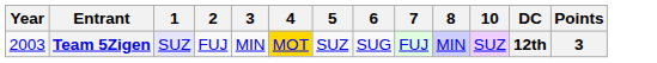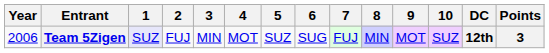 <table class="wikitable" style="text-align:center; font-size:90%">
 <tr>
 <th>Year</th>
 <th>Entrant</th>
 <th>1</th>
 <th>2</th>
 <th>3</th>
 <th>4</th>
 <th>5</th>
 <th>6</th>
 <th>7</th>
 <th>8</th>
+<th>9</th>
 <th>10</th>
 <th>DC</th>
 <th>Points</th>
 </tr>
 <tr>
-<td><a href='#'>2003</a></td>
+<td><a href='#'>2006</a></td>
 <th><a href='#'>Team 5Zigen</a></th>
 <td style="background: lavender;"><a href='#'>SUZ</a></td>
 <td><a href='#'>FUJ</a></td>
 <td><a href='#'>MIN</a></td>
-<td style="background: gold;"><a href='#'>MOT</a></td>
+<td><a href='#'>MOT</a></td>
 <td><a href='#'>SUZ</a></td>
 <td><a href='#'>SUG</a></td>
 <td style="background:#DFFFDF;"><a href='#'>FUJ</a><br></td>
 <td style="background:#CFCFFF;"><a href='#'>MIN</a><br></td>
+<td style="background:#EFCFFF;"><a href='#'>MOT</a><br></td>
 <td style="background:#EFCFFF;"><a href='#'>SUZ</a><br></td>
 <th>12th</th>
 <th>3</th>
 </tr>
 </table>
